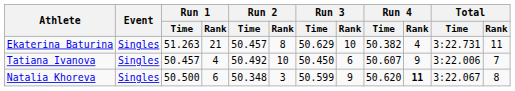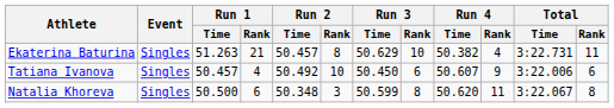 <table class="wikitable" style="font-size:90%">
 <tr>
 <th rowspan="2">Athlete</th>
 <th rowspan="2">Event</th>
 <th colspan=2>Run 1</th>
 <th colspan=2>Run 2</th>
 <th colspan=2>Run 3</th>
 <th colspan=2>Run 4</th>
 <th colspan=2>Total</th>
 </tr>
 <tr style="font-size:95%">
 <th>Time</th>
 <th>Rank</th>
 <th>Time</th>
 <th>Rank</th>
 <th>Time</th>
 <th>Rank</th>
 <th>Time</th>
 <th>Rank</th>
 <th>Time</th>
 <th>Rank</th>
 </tr>
 <tr align=center>
 <td align=left><a href='#'>Ekaterina Baturina</a></td>
 <td align=left><a href='#'>Singles</a></td>
 <td>51.263</td>
 <td>21</td>
 <td>50.457</td>
 <td>8</td>
 <td>50.629</td>
 <td>10</td>
 <td>50.382</td>
 <td>4</td>
 <td>3:22.731</td>
 <td>11</td>
 </tr>
 <tr align=center>
 <td align=left><a href='#'>Tatiana Ivanova</a></td>
 <td align=left><a href='#'>Singles</a></td>
 <td>50.457</td>
 <td>4</td>
 <td>50.492</td>
 <td>10</td>
 <td>50.450</td>
 <td>6</td>
 <td>50.607</td>
 <td>9</td>
 <td>3:22.006</td>
-<td>7</td>
+<td>6</td>
 </tr>
 <tr align=center>
 <td align=left><a href='#'>Natalia Khoreva</a></td>
 <td align=left><a href='#'>Singles</a></td>
 <td>50.500</td>
 <td>6</td>
 <td>50.348</td>
 <td>3</td>
 <td>50.599</td>
-<td>9</td>
+<td>8</td>
 <td>50.620</td>
-<td><strong>11</strong></td>
+<td>11</td>
 <td>3:22.067</td>
 <td>8</td>
 </tr>
 </table>
